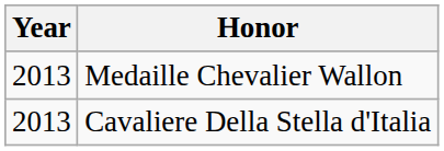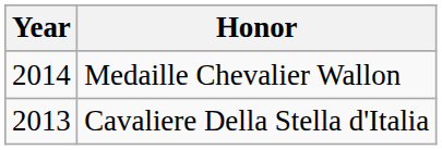 <table class="wikitable sortable">
 <tr>
 <th>Year</th>
 <th>Honor</th>
 </tr>
 <tr>
-<td>2013</td>
+<td>2014</td>
 <td>Medaille Chevalier Wallon</td>
 </tr>
 <tr>
 <td>2013</td>
 <td>Cavaliere Della Stella d'Italia</td>
 </tr>
 </table>
